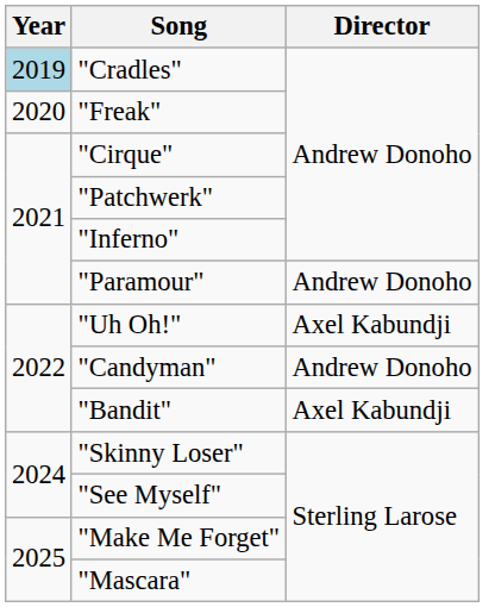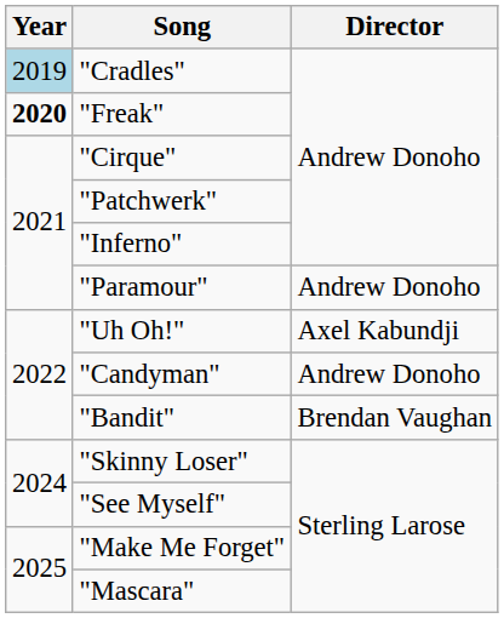 <table class="wikitable">
 <tr>
 <th>Year</th>
 <th>Song</th>
 <th>Director</th>
 </tr>
 <tr>
 <td style="background: lightblue;">2019</td>
 <td>"Cradles"</td>
 <td rowspan="5">Andrew Donoho</td>
 </tr>
 <tr>
-<td>2020</td>
+<td><strong>2020</strong></td>
 <td>"Freak" </td>
 </tr>
 <tr>
 <td rowspan="4">2021</td>
 <td>"Cirque"</td>
 </tr>
 <tr>
 <td>"Patchwerk" </td>
 </tr>
 <tr>
 <td>"Inferno" </td>
 </tr>
 <tr>
 <td>"Paramour" </td>
 <td>Andrew Donoho</td>
 </tr>
 <tr>
 <td rowspan="3">2022</td>
 <td>"Uh Oh!" </td>
 <td>Axel Kabundji</td>
 </tr>
 <tr>
 <td>"Candyman"</td>
 <td>Andrew Donoho</td>
 </tr>
 <tr>
 <td>"Bandit"</td>
-<td>Axel Kabundji</td>
+<td>Brendan Vaughan</td>
 </tr>
 <tr>
 <td rowspan="2">2024</td>
 <td>"Skinny Loser"</td>
 <td rowspan="4">Sterling Larose</td>
 </tr>
 <tr>
 <td>"See Myself"</td>
 </tr>
 <tr>
 <td rowspan="2">2025</td>
 <td>"Make Me Forget"</td>
 </tr>
 <tr>
 <td>"Mascara"</td>
 </tr>
 </table>
